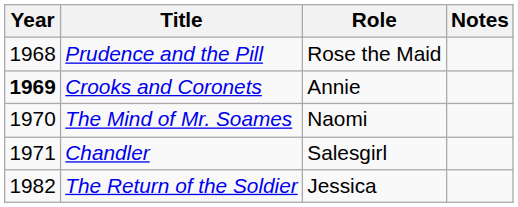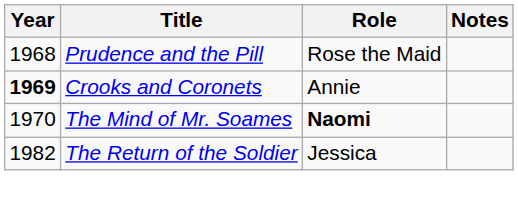 <table class="wikitable">
 <tr>
 <th>Year</th>
 <th>Title</th>
 <th>Role</th>
 <th>Notes</th>
 </tr>
 <tr>
 <td>1968</td>
 <td><em><a href='#'>Prudence and the Pill</a></em></td>
 <td>Rose the Maid</td>
 <td></td>
 </tr>
 <tr>
 <td><strong>1969</strong></td>
 <td><em><a href='#'>Crooks and Coronets</a></em></td>
 <td>Annie</td>
 <td></td>
 </tr>
 <tr>
 <td>1970</td>
 <td><em><a href='#'>The Mind of Mr. Soames</a></em></td>
-<td>Naomi</td>
-<td></td>
-</tr>
-<tr>
-<td>1971</td>
-<td><em><a href='#'>Chandler</a></em></td>
-<td>Salesgirl</td>
+<td><strong>Naomi</strong></td>
 <td></td>
 </tr>
 <tr>
 <td>1982</td>
 <td><em><a href='#'>The Return of the Soldier</a></em></td>
 <td>Jessica</td>
 <td></td>
 </tr>
 </table>
